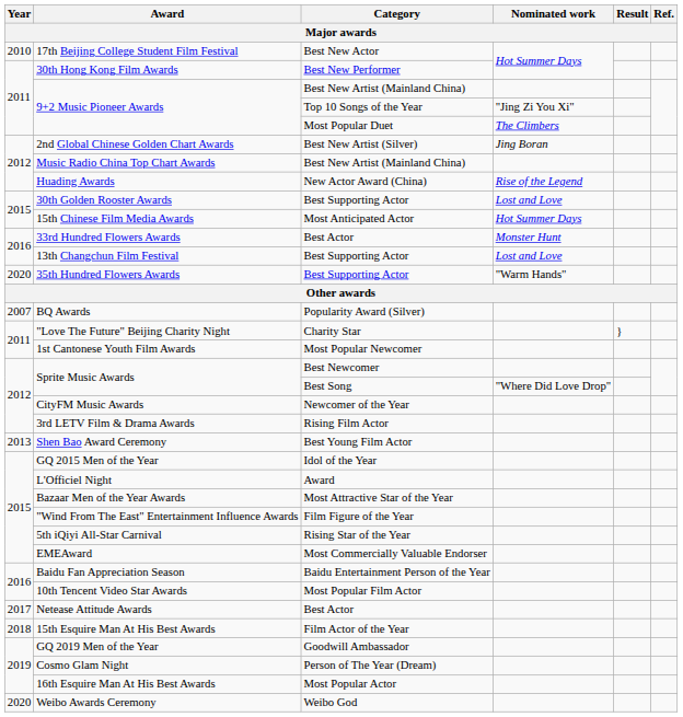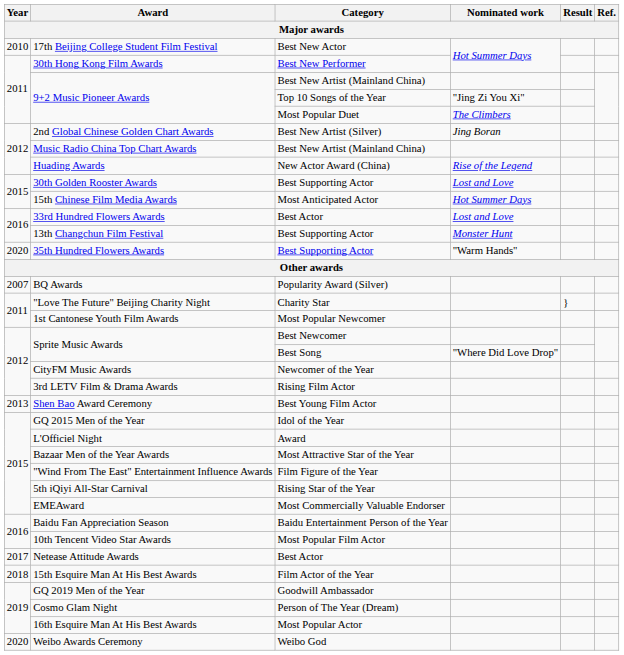 <table class="wikitable">
 <tr>
 <th>Year</th>
 <th>Award</th>
 <th>Category</th>
 <th>Nominated work</th>
 <th>Result</th>
 <th>Ref.</th>
 </tr>
 <tr>
 <th colspan=6 style="text-align:center;"><strong>Major awards</strong></th>
 </tr>
 <tr>
 <td>2010</td>
 <td>17th <a href='#'>Beijing College Student Film Festival</a></td>
 <td>Best New Actor</td>
 <td rowspan=2><em><a href='#'>Hot Summer Days</a></em></td>
 <td></td>
 <td></td>
 </tr>
 <tr>
 <td rowspan=4>2011</td>
 <td><a href='#'>30th Hong Kong Film Awards</a></td>
 <td><a href='#'>Best New Performer</a></td>
 <td></td>
 <td></td>
 </tr>
 <tr>
 <td rowspan=3><a href='#'>9+2 Music Pioneer Awards</a></td>
 <td>Best New Artist (Mainland China)</td>
 <td></td>
 <td></td>
 <td rowspan=3></td>
 </tr>
 <tr>
 <td>Top 10 Songs of the Year</td>
 <td>"Jing Zi You Xi"</td>
 <td></td>
 </tr>
 <tr>
 <td>Most Popular Duet</td>
 <td><em><a href='#'>The Climbers</a></em></td>
 <td></td>
 </tr>
 <tr>
 <td rowspan=3>2012</td>
 <td>2nd <a href='#'>Global Chinese Golden Chart Awards</a></td>
 <td>Best New Artist (Silver)</td>
 <td><em>Jing Boran</em></td>
 <td></td>
 <td></td>
 </tr>
 <tr>
 <td><a href='#'>Music Radio China Top Chart Awards</a></td>
 <td>Best New Artist (Mainland China)</td>
 <td></td>
 <td></td>
 <td></td>
 </tr>
 <tr>
 <td><a href='#'>Huading Awards</a></td>
 <td>New Actor Award (China)</td>
 <td><em><a href='#'>Rise of the Legend</a></em></td>
 <td></td>
 <td></td>
 </tr>
 <tr>
 <td rowspan=2>2015</td>
 <td><a href='#'>30th Golden Rooster Awards</a></td>
 <td>Best Supporting Actor</td>
 <td><em><a href='#'>Lost and Love</a></em></td>
 <td></td>
 <td></td>
 </tr>
 <tr>
 <td>15th <a href='#'>Chinese Film Media Awards</a></td>
 <td>Most Anticipated Actor</td>
 <td><em><a href='#'>Hot Summer Days</a></em></td>
 <td></td>
 <td></td>
 </tr>
 <tr>
 <td rowspan=2>2016</td>
 <td><a href='#'>33rd Hundred Flowers Awards</a></td>
 <td>Best Actor</td>
-<td><em><a href='#'>Monster Hunt</a></em></td>
+<td><em><a href='#'>Lost and Love</a></em></td>
 <td></td>
 <td></td>
 </tr>
 <tr>
 <td>13th <a href='#'>Changchun Film Festival</a></td>
 <td>Best Supporting Actor</td>
-<td><em><a href='#'>Lost and Love</a></em></td>
+<td><em><a href='#'>Monster Hunt</a></em></td>
 <td></td>
 <td></td>
 </tr>
 <tr>
 <td>2020</td>
 <td><a href='#'>35th Hundred Flowers Awards</a></td>
 <td><a href='#'>Best Supporting Actor</a></td>
 <td>"Warm Hands"</td>
 <td></td>
 <td></td>
 </tr>
 <tr>
 <th colspan=6 style="text-align:center;"><strong>Other awards</strong></th>
 </tr>
 <tr>
 <td>2007</td>
 <td>BQ Awards</td>
 <td>Popularity Award (Silver)</td>
 <td></td>
 <td></td>
 <td></td>
 </tr>
 <tr>
 <td rowspan=2>2011</td>
 <td>"Love The Future" Beijing Charity Night</td>
 <td>Charity Star</td>
 <td></td>
 <td>}</td>
 <td></td>
 </tr>
 <tr>
 <td>1st Cantonese Youth Film Awards</td>
 <td>Most Popular Newcomer</td>
 <td></td>
 <td></td>
 <td></td>
 </tr>
 <tr>
 <td rowspan=4>2012</td>
 <td rowspan=2>Sprite Music Awards</td>
 <td>Best Newcomer</td>
 <td></td>
 <td></td>
 <td rowspan=2></td>
 </tr>
 <tr>
 <td>Best Song</td>
 <td>"Where Did Love Drop"</td>
 <td></td>
 </tr>
 <tr>
 <td>CityFM Music Awards</td>
 <td>Newcomer of the Year</td>
 <td></td>
 <td></td>
 <td></td>
 </tr>
 <tr>
 <td>3rd LETV Film & Drama Awards</td>
 <td>Rising Film Actor</td>
 <td></td>
 <td></td>
 <td></td>
 </tr>
 <tr>
 <td>2013</td>
 <td><a href='#'>Shen Bao</a> Award Ceremony</td>
 <td>Best Young Film Actor</td>
 <td></td>
 <td></td>
 <td></td>
 </tr>
 <tr>
 <td rowspan=6>2015</td>
 <td>GQ 2015 Men of the Year</td>
 <td>Idol of the Year</td>
 <td></td>
 <td></td>
 <td></td>
 </tr>
 <tr>
 <td>L'Officiel Night</td>
 <td>Award</td>
 <td></td>
 <td></td>
 <td></td>
 </tr>
 <tr>
 <td>Bazaar Men of the Year Awards</td>
 <td>Most Attractive Star of the Year</td>
 <td></td>
 <td></td>
 <td></td>
 </tr>
 <tr>
 <td>"Wind From The East" Entertainment Influence Awards</td>
 <td>Film Figure of the Year</td>
 <td></td>
 <td></td>
 <td></td>
 </tr>
 <tr>
 <td>5th iQiyi All-Star Carnival</td>
 <td>Rising Star of the Year</td>
 <td></td>
 <td></td>
 <td></td>
 </tr>
 <tr>
 <td>EMEAward</td>
 <td>Most Commercially Valuable Endorser</td>
 <td></td>
 <td></td>
 <td></td>
 </tr>
 <tr>
 <td rowspan=2>2016</td>
 <td>Baidu Fan Appreciation Season</td>
 <td>Baidu Entertainment Person of the Year</td>
 <td></td>
 <td></td>
 <td></td>
 </tr>
 <tr>
 <td>10th Tencent Video Star Awards</td>
 <td>Most Popular Film Actor</td>
 <td></td>
 <td></td>
 <td></td>
 </tr>
 <tr>
 <td>2017</td>
 <td>Netease Attitude Awards</td>
 <td>Best Actor</td>
 <td></td>
 <td></td>
 <td></td>
 </tr>
 <tr>
 <td>2018</td>
 <td>15th Esquire Man At His Best Awards</td>
 <td>Film Actor of the Year</td>
 <td></td>
 <td></td>
 <td></td>
 </tr>
 <tr>
 <td rowspan=3>2019</td>
 <td>GQ 2019 Men of the Year</td>
 <td>Goodwill Ambassador</td>
 <td></td>
 <td></td>
 <td></td>
 </tr>
 <tr>
 <td>Cosmo Glam Night</td>
 <td>Person of The Year (Dream)</td>
 <td></td>
 <td></td>
 <td></td>
 </tr>
 <tr>
 <td>16th Esquire Man At His Best Awards</td>
 <td>Most Popular Actor</td>
 <td></td>
 <td></td>
 <td></td>
 </tr>
 <tr>
 <td>2020</td>
 <td>Weibo Awards Ceremony</td>
 <td>Weibo God</td>
 <td></td>
 <td></td>
 <td></td>
 </tr>
 </table>
